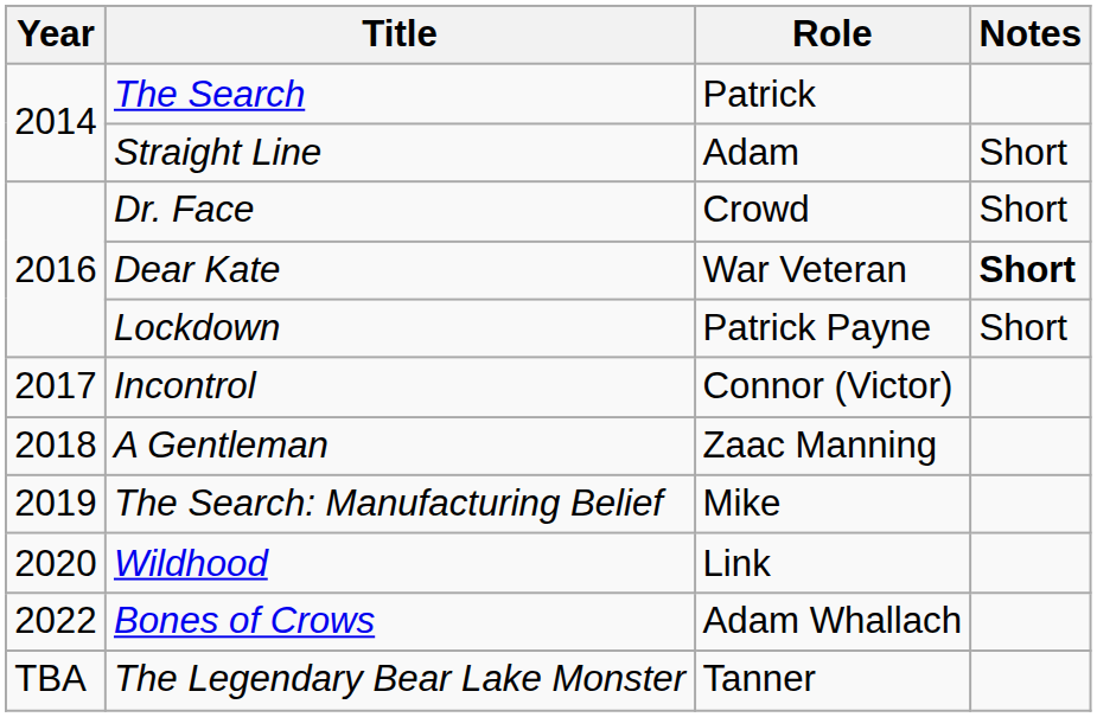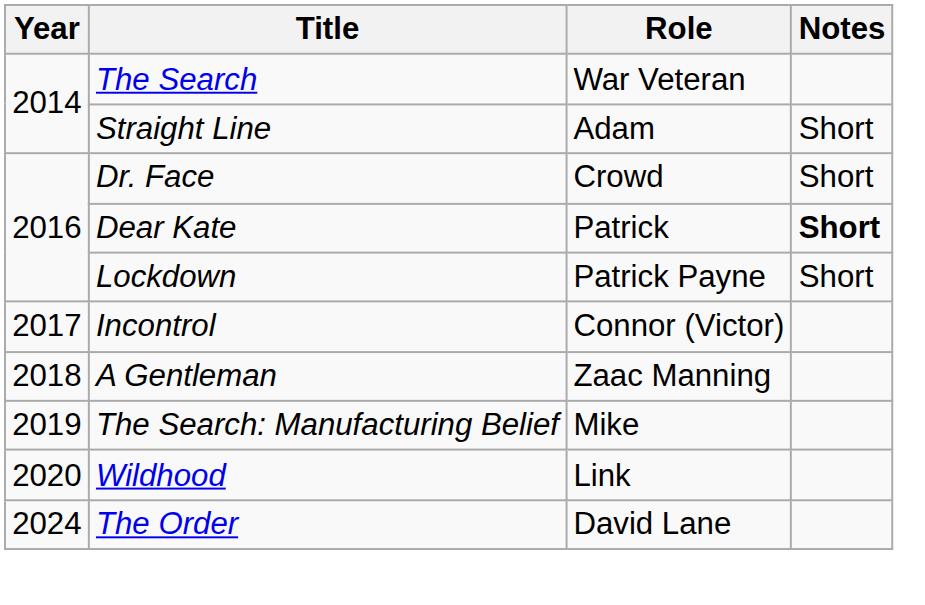 <table class="wikitable sortable">
 <tr>
 <th>Year</th>
 <th>Title</th>
 <th>Role</th>
 <th>Notes</th>
 </tr>
 <tr>
 <td rowspan="2">2014</td>
 <td data-sort-value="Search, The"><a href='#'><em>The Search</em></a></td>
-<td>Patrick</td>
+<td>War Veteran</td>
 <td></td>
 </tr>
 <tr>
 <td><em>Straight Line</em></td>
 <td>Adam</td>
 <td>Short</td>
 </tr>
 <tr>
 <td rowspan="3">2016</td>
 <td><em>Dr. Face</em></td>
 <td>Crowd</td>
 <td>Short</td>
 </tr>
 <tr>
 <td><em>Dear Kate</em></td>
-<td>War Veteran</td>
+<td>Patrick</td>
 <td><strong>Short</strong></td>
 </tr>
 <tr>
 <td><em>Lockdown</em></td>
 <td>Patrick Payne</td>
 <td>Short</td>
 </tr>
 <tr>
 <td>2017</td>
 <td><em>Incontrol</em></td>
 <td>Connor (Victor)</td>
 <td></td>
 </tr>
 <tr>
 <td>2018</td>
 <td data-sort-value="Gentleman, A"><em>A Gentleman</em></td>
 <td>Zaac Manning</td>
 <td></td>
 </tr>
 <tr>
 <td>2019</td>
 <td data-sort-value="Search: Manufacturing Belief, The"><em>The Search: Manufacturing Belief</em></td>
 <td>Mike</td>
 <td></td>
 </tr>
 <tr>
 <td>2020</td>
 <td><em><a href='#'>Wildhood</a></em></td>
 <td>Link</td>
 <td></td>
 </tr>
 <tr>
-<td>2022</td>
-<td><em><a href='#'>Bones of Crows</a></em></td>
-<td>Adam Whallach</td>
-<td></td>
-</tr>
-<tr>
-<td>TBA</td>
-<td data-sort-value="Legendary Bear Lake Monster, The"><em>The Legendary Bear Lake Monster</em></td>
-<td>Tanner</td>
+<td>2024</td>
+<td data-sort-value="Order, The"><em><a href='#'>The Order</a></em></td>
+<td>David Lane</td>
 <td></td>
 </tr>
 </table>
